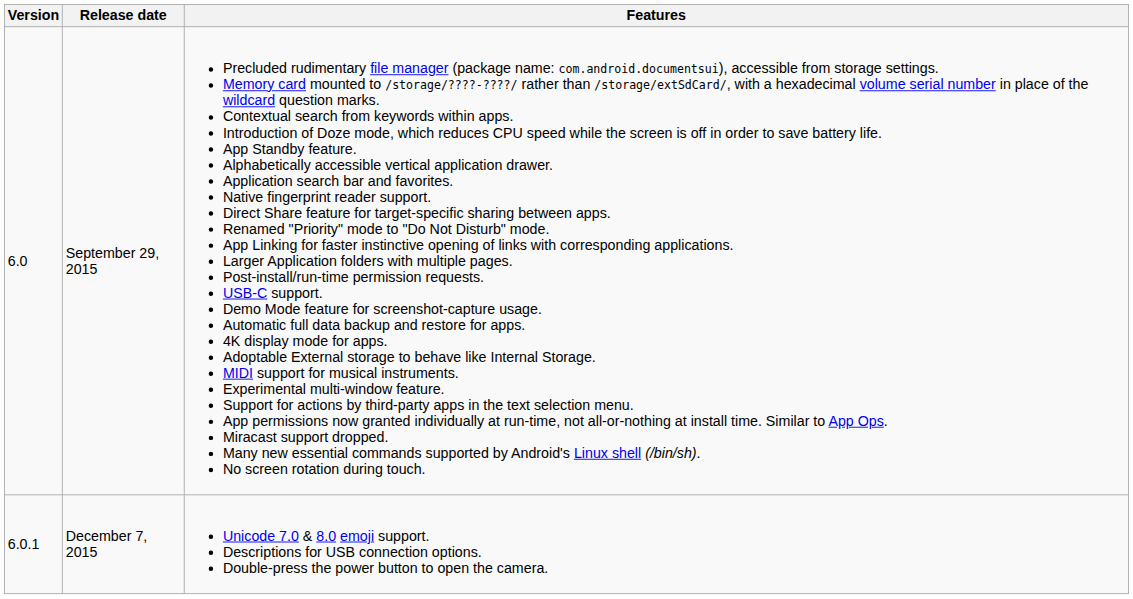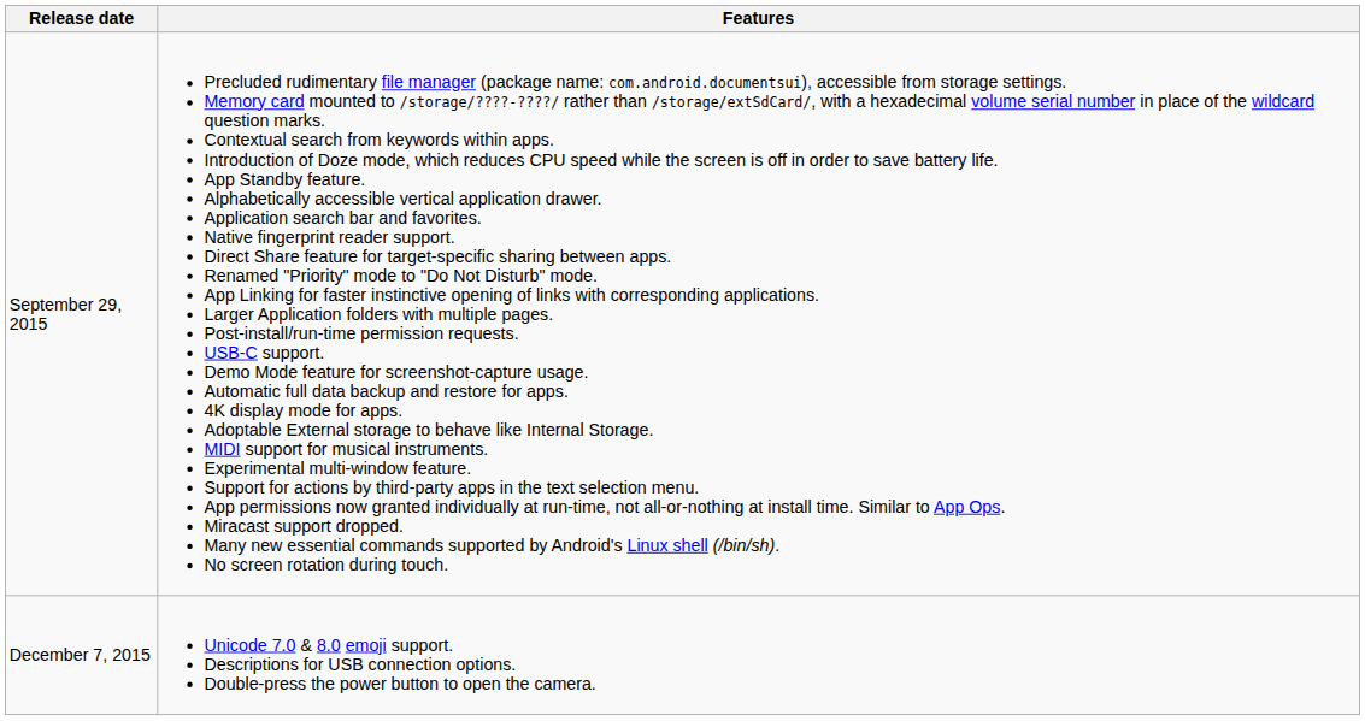 <table class="wikitable" style="width:100%;">
 <tr>
-<th style="width:2%;">Version</th>
 <th style="width:11%;">Release date</th>
 <th style="width:87%;">Features</th>
 </tr>
 <tr>
-<td>6.0</td>
 <td>September 29, 2015</td>
 <td><br><ul><li>Precluded rudimentary <a href='#'>file manager</a> (package name: <code>com.android.documentsui</code>), accessible from storage settings.</li><li><a href='#'>Memory card</a> mounted to <code>/storage/????-????/</code> rather than <code>/storage/extSdCard/</code>, with a hexadecimal <a href='#'>volume serial number</a> in place of the <a href='#'>wildcard</a> question marks.</li><li>Contextual search from keywords within apps.</li><li>Introduction of Doze mode, which reduces CPU speed while the screen is off in order to save battery life.</li><li>App Standby feature.</li><li>Alphabetically accessible vertical application drawer.</li><li>Application search bar and favorites.</li><li>Native fingerprint reader support.</li><li>Direct Share feature for target-specific sharing between apps.</li><li>Renamed "Priority" mode to "Do Not Disturb" mode.</li><li>App Linking for faster instinctive opening of links with corresponding applications.</li><li>Larger Application folders with multiple pages.</li><li>Post-install/run-time permission requests.</li><li><a href='#'>USB-C</a> support.</li><li>Demo Mode feature for screenshot-capture usage.</li><li>Automatic full data backup and restore for apps.</li><li>4K display mode for apps.</li><li>Adoptable External storage to behave like Internal Storage.</li><li><a href='#'>MIDI</a> support for musical instruments.</li><li>Experimental multi-window feature.</li><li>Support for actions by third-party apps in the text selection menu.</li><li>App permissions now granted individually at run-time, not all-or-nothing at install time. Similar to <a href='#'>App Ops</a>.</li><li>Miracast support dropped.</li><li>Many new essential commands supported by Android's <a href='#'>Linux shell</a> <em>(/bin/sh)</em>.</li><li>No screen rotation during touch.</li></ul></td>
 </tr>
 <tr>
-<td>6.0.1</td>
 <td>December 7, 2015</td>
 <td><br><ul><li><a href='#'>Unicode 7.0</a> & <a href='#'>8.0</a> <a href='#'>emoji</a> support.</li><li>Descriptions for USB connection options.</li><li>Double-press the power button to open the camera.</li></ul></td>
 </tr>
 </table>
